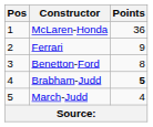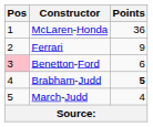 <table class="wikitable" style="font-size: 95%;">
 <tr>
 <th>Pos</th>
 <th>Constructor</th>
 <th>Points</th>
 </tr>
 <tr>
 <td>1</td>
 <td> <a href='#'>McLaren</a>-<a href='#'>Honda</a></td>
 <td style="text-align:right;">36</td>
 </tr>
 <tr>
 <td>2</td>
 <td> <a href='#'>Ferrari</a></td>
 <td style="text-align:right;">9</td>
 </tr>
 <tr>
-<td>3</td>
+<td style="background: pink;">3</td>
 <td> <a href='#'>Benetton</a>-<a href='#'>Ford</a></td>
-<td style="text-align:right;">8</td>
+<td style="text-align:right;">6</td>
 </tr>
 <tr>
 <td>4</td>
 <td> <a href='#'>Brabham</a>-<a href='#'>Judd</a></td>
 <td style="text-align:right;"><strong>5</strong></td>
 </tr>
 <tr>
 <td>5</td>
 <td> <a href='#'>March</a>-<a href='#'>Judd</a></td>
 <td style="text-align:right;">4</td>
 </tr>
 <tr>
 <th colspan=4>Source: </th>
 </tr>
 </table>
